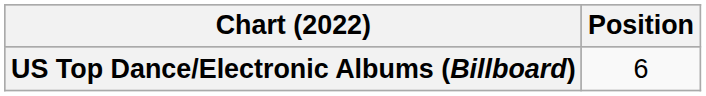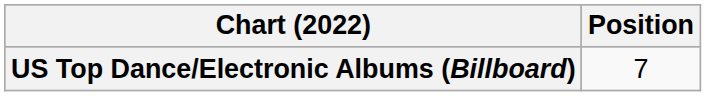 <table class="wikitable plainrowheaders" style="text-align:center">
 <tr>
 <th scope="col">Chart (2022)</th>
 <th scope="col">Position</th>
 </tr>
 <tr>
 <th scope="row">US Top Dance/Electronic Albums (<em>Billboard</em>)</th>
-<td>6</td>
+<td>7</td>
 </tr>
 </table>
